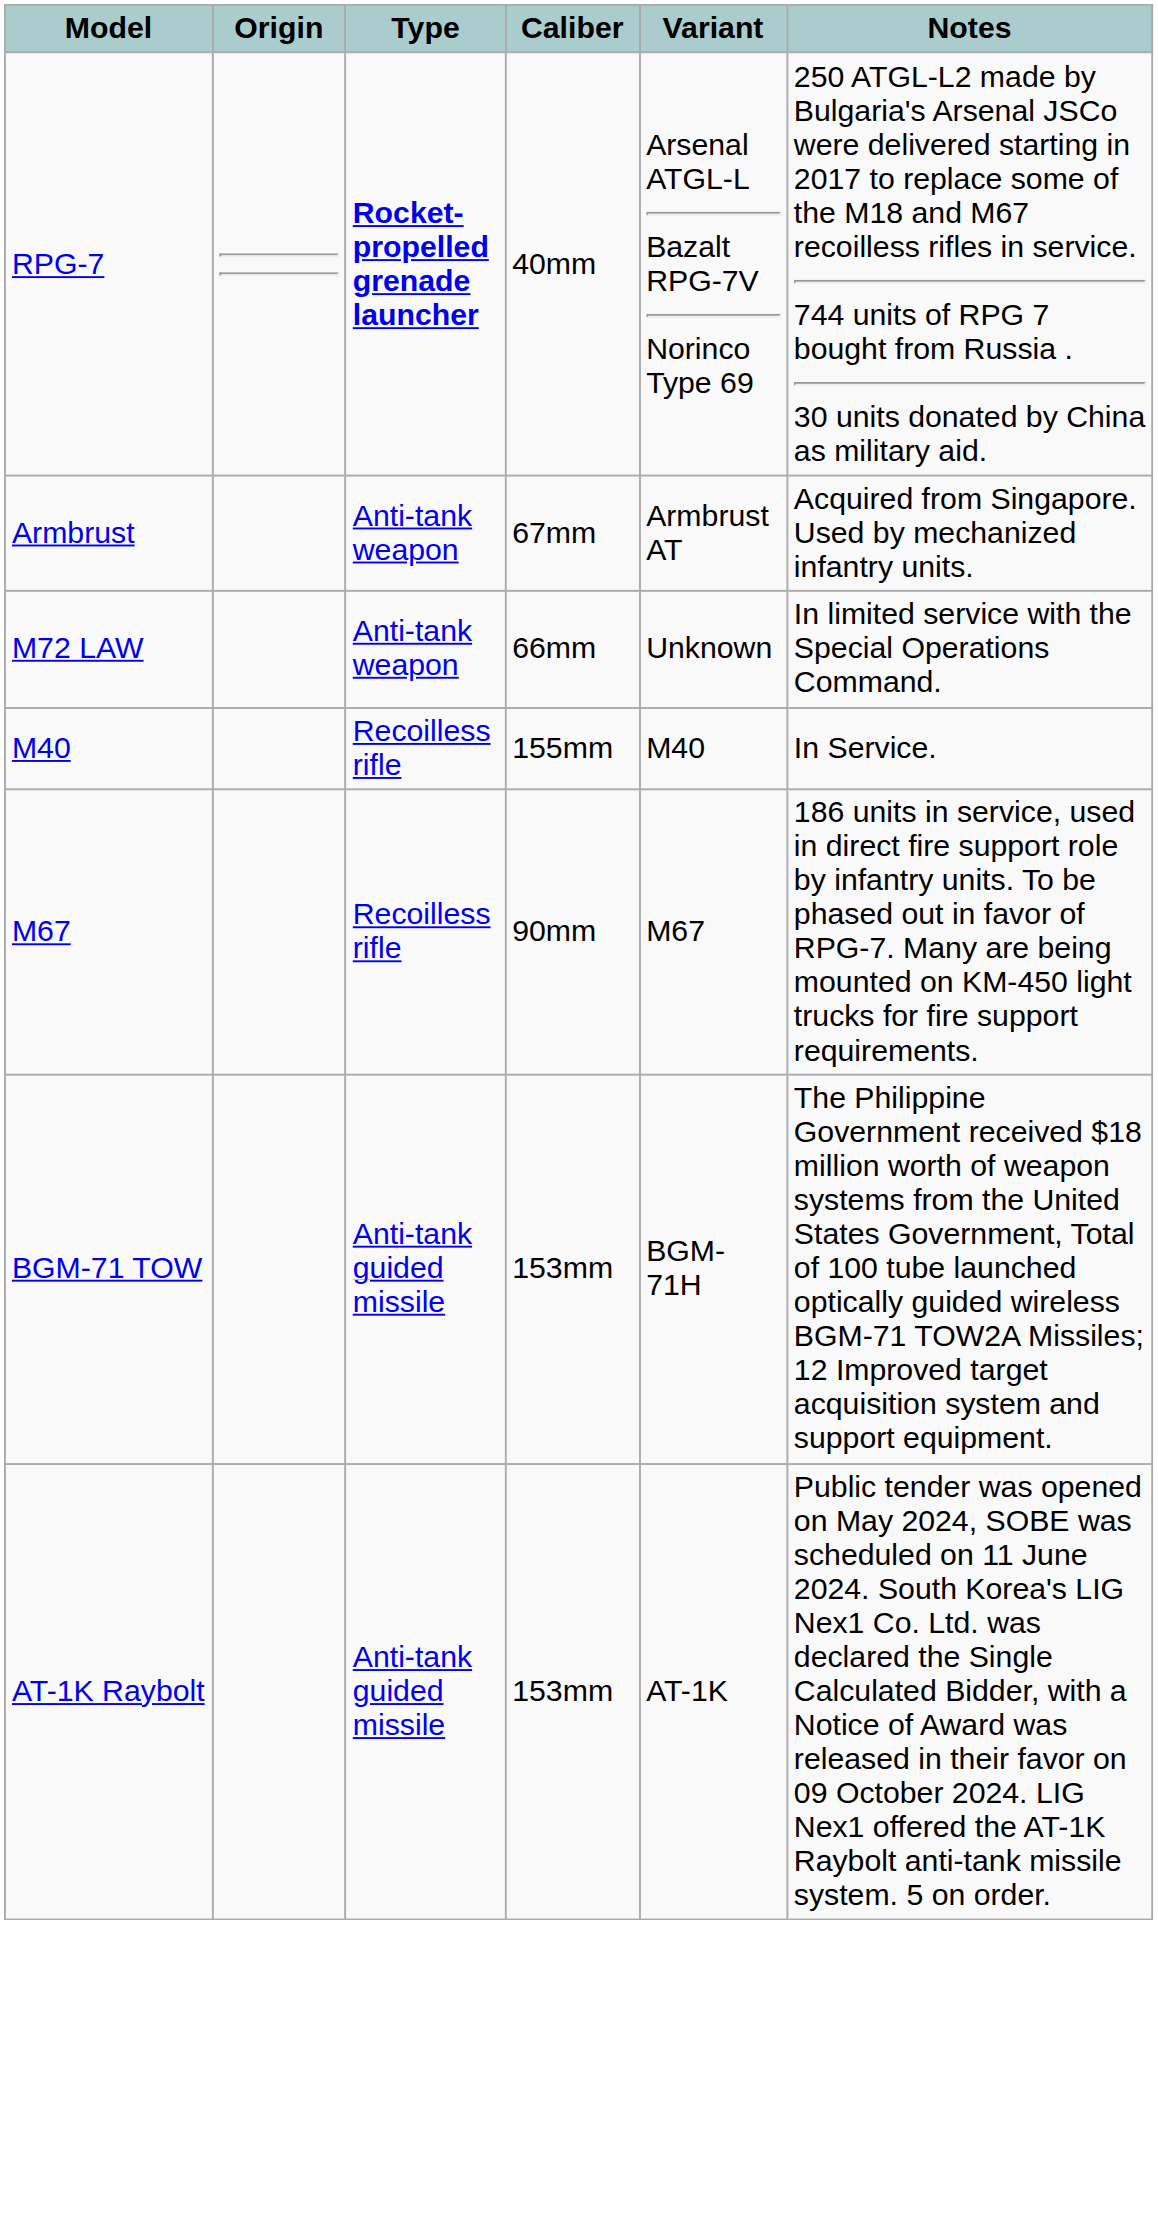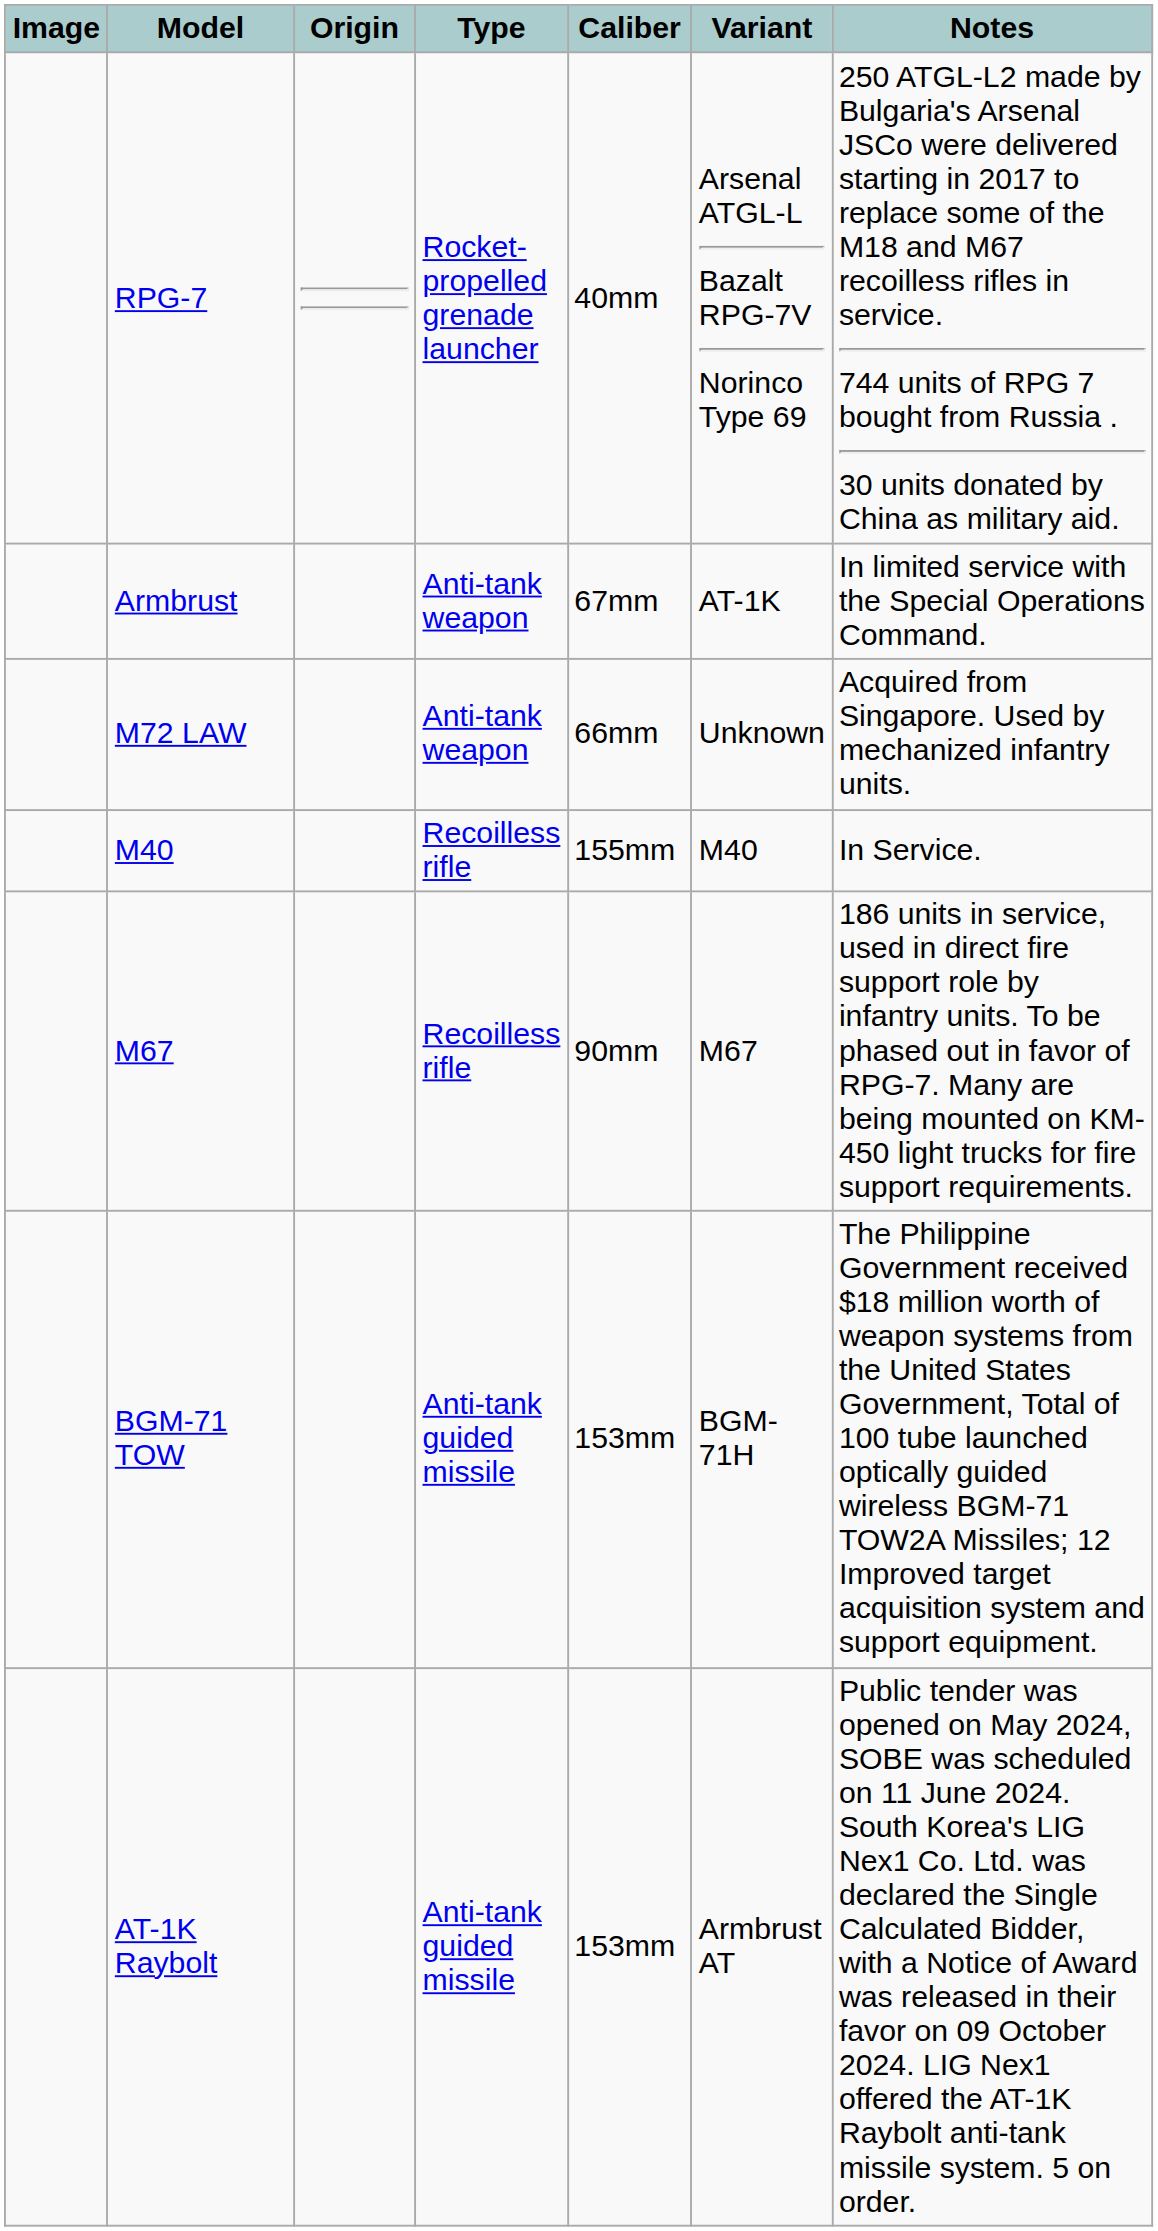 <table class="wikitable">
 <tr>
+<th style="text-align: center; background:#acc; width:9%;">Image</th>
 <th style="text-align: center; background:#acc; width:17%;">Model</th>
 <th style="text-align: center; background:#acc; width:11%;">Origin</th>
 <th style="text-align: center; background:#acc; width:11%;">Type</th>
 <th style="text-align: center; background:#acc; width:11%;">Caliber</th>
 <th style="text-align: center; background:#acc; width:11%;">Variant</th>
 <th style="text-align: center; background:#acc; width:30%;">Notes</th>
 </tr>
 <tr>
+<td></td>
 <td><a href='#'>RPG-7</a></td>
 <td><hr><hr></td>
-<td><strong><a href='#'>Rocket-propelled grenade launcher</a></strong></td>
+<td><a href='#'>Rocket-propelled grenade launcher</a></td>
 <td>40mm</td>
 <td>Arsenal ATGL-L<hr>Bazalt RPG-7V<hr>Norinco Type 69</td>
 <td>250 ATGL-L2 made by Bulgaria's Arsenal JSCo were delivered starting in 2017 to replace some of the M18 and M67 recoilless rifles in service.<hr> 744 units of RPG 7 bought from Russia  .<hr> 30 units donated by China as military aid.</td>
 </tr>
 <tr>
+<td></td>
 <td><a href='#'>Armbrust</a></td>
 <td><br></td>
 <td><a href='#'>Anti-tank weapon</a></td>
 <td>67mm</td>
-<td>Armbrust AT</td>
-<td>Acquired from Singapore. Used by mechanized infantry units.</td>
+<td>AT-1K</td>
+<td>In limited service with the Special Operations Command.</td>
 </tr>
 <tr>
+<td></td>
 <td><a href='#'>M72 LAW</a></td>
 <td></td>
 <td><a href='#'>Anti-tank weapon</a></td>
 <td>66mm</td>
 <td>Unknown</td>
-<td>In limited service with the Special Operations Command.</td>
+<td>Acquired from Singapore. Used by mechanized infantry units.</td>
 </tr>
 <tr>
+<td></td>
 <td><a href='#'>M40</a></td>
 <td></td>
 <td><a href='#'>Recoilless rifle</a></td>
 <td>155mm</td>
 <td>M40</td>
 <td>In Service.</td>
 </tr>
 <tr>
+<td></td>
 <td><a href='#'>M67</a></td>
 <td></td>
 <td><a href='#'>Recoilless rifle</a></td>
 <td>90mm</td>
 <td>M67</td>
 <td>186 units in service, used in direct fire support role by infantry units. To be phased out in favor of RPG-7. Many are being mounted on KM-450 light trucks for fire support requirements.</td>
 </tr>
 <tr>
+<td></td>
 <td><a href='#'>BGM-71 TOW</a></td>
 <td></td>
 <td><a href='#'>Anti-tank guided missile</a></td>
 <td>153mm</td>
 <td>BGM-71H</td>
 <td>The Philippine Government received $18 million worth of weapon systems from the United States Government, Total of 100 tube launched optically guided wireless BGM-71 TOW2A Missiles; 12 Improved target acquisition system and support equipment.</td>
 </tr>
 <tr>
+<td></td>
 <td><a href='#'>AT-1K Raybolt</a></td>
 <td></td>
 <td><a href='#'>Anti-tank guided missile</a></td>
 <td>153mm</td>
-<td>AT-1K</td>
+<td>Armbrust AT</td>
 <td>Public tender was opened on May 2024, SOBE was scheduled on 11 June 2024. South Korea's LIG Nex1 Co. Ltd. was declared the Single Calculated Bidder, with a Notice of Award was released in their favor on 09 October 2024. LIG Nex1 offered the AT-1K Raybolt anti-tank missile system. 5 on order.</td>
 </tr>
 </table>
